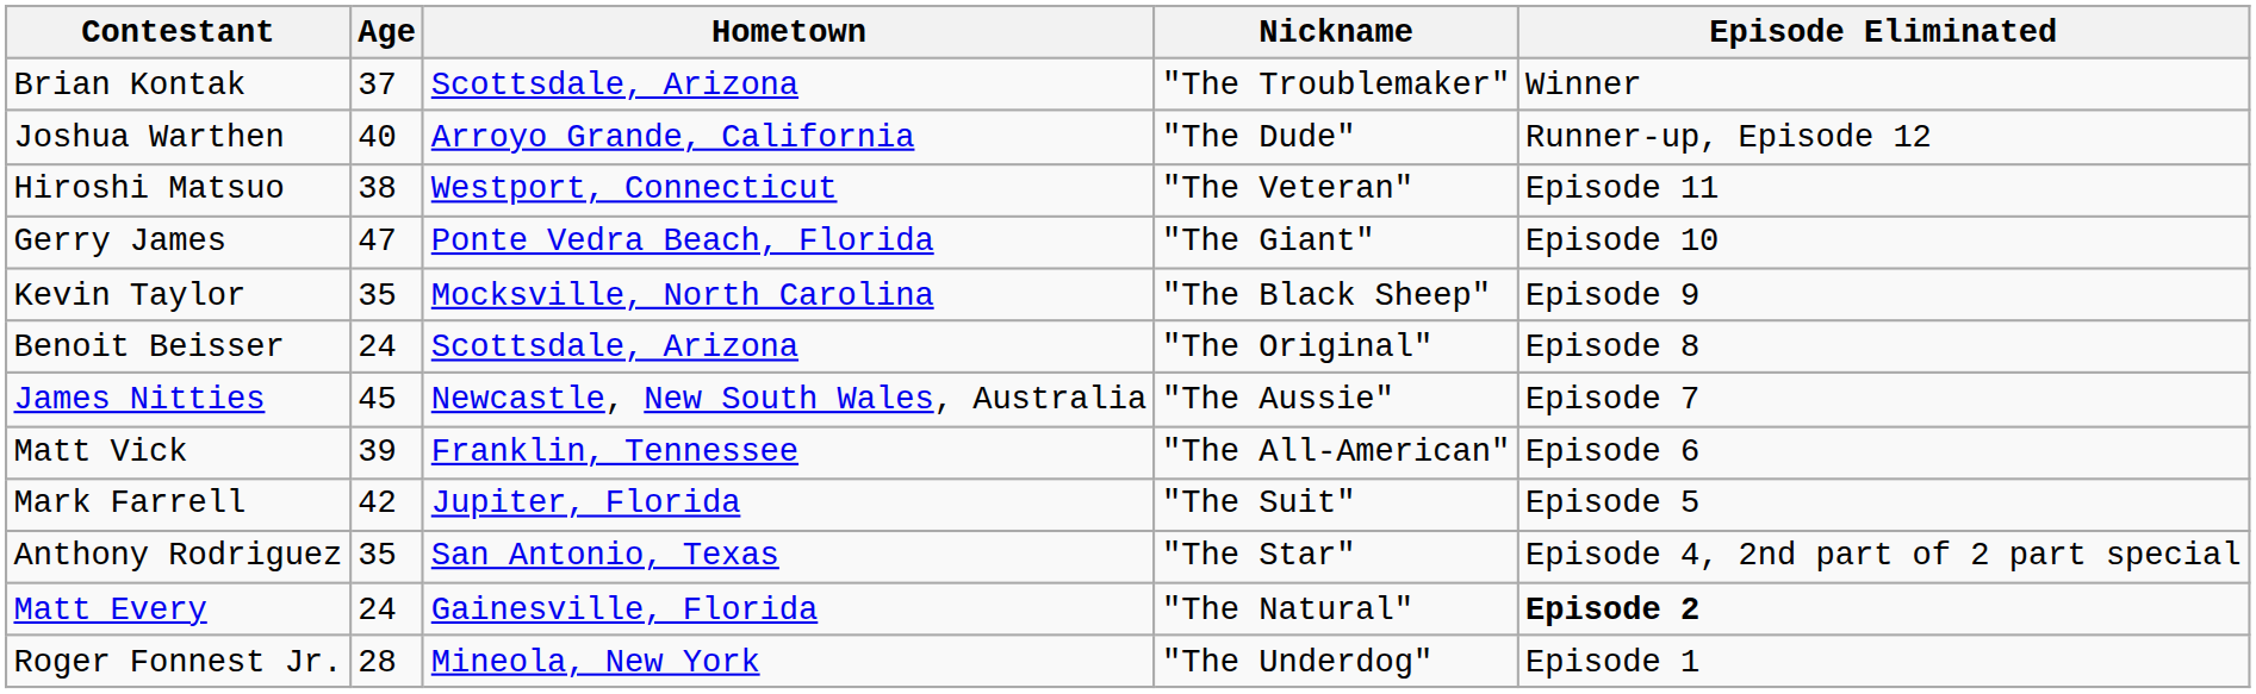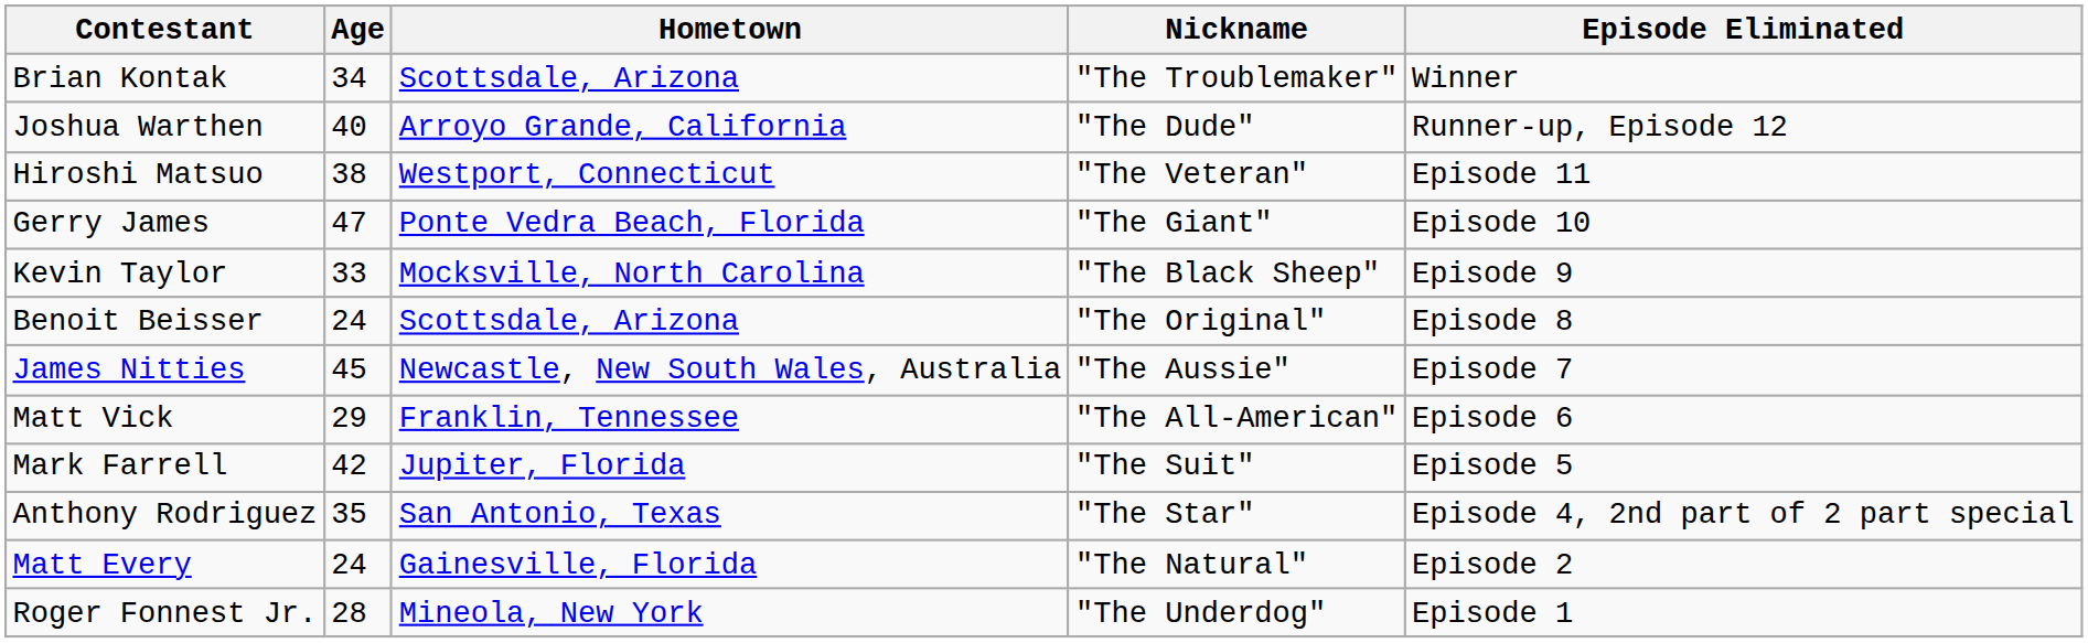 <table class="wikitable">
 <tr>
 <th>Contestant</th>
 <th>Age</th>
 <th>Hometown</th>
 <th>Nickname</th>
 <th>Episode Eliminated</th>
 </tr>
 <tr>
 <td>Brian Kontak</td>
-<td>37</td>
+<td>34</td>
 <td><a href='#'>Scottsdale, Arizona</a></td>
 <td>"The Troublemaker"</td>
 <td>Winner</td>
 </tr>
 <tr>
 <td>Joshua Warthen</td>
 <td>40</td>
 <td><a href='#'>Arroyo Grande, California</a></td>
 <td>"The Dude"</td>
 <td>Runner-up, Episode 12</td>
 </tr>
 <tr>
 <td>Hiroshi Matsuo</td>
 <td>38</td>
 <td><a href='#'>Westport, Connecticut</a></td>
 <td>"The Veteran"</td>
 <td>Episode 11</td>
 </tr>
 <tr>
 <td>Gerry James</td>
 <td>47</td>
 <td><a href='#'>Ponte Vedra Beach, Florida</a></td>
 <td>"The Giant"</td>
 <td>Episode 10</td>
 </tr>
 <tr>
 <td>Kevin Taylor</td>
-<td>35</td>
+<td>33</td>
 <td><a href='#'>Mocksville, North Carolina</a></td>
 <td>"The Black Sheep"</td>
 <td>Episode 9</td>
 </tr>
 <tr>
 <td>Benoit Beisser</td>
 <td>24</td>
 <td><a href='#'>Scottsdale, Arizona</a></td>
 <td>"The Original"</td>
 <td>Episode 8</td>
 </tr>
 <tr>
 <td><a href='#'>James Nitties</a></td>
 <td>45</td>
 <td><a href='#'>Newcastle</a>, <a href='#'>New South Wales</a>, Australia</td>
 <td>"The Aussie"</td>
 <td>Episode 7</td>
 </tr>
 <tr>
 <td>Matt Vick</td>
-<td>39</td>
+<td>29</td>
 <td><a href='#'>Franklin, Tennessee</a></td>
 <td>"The All-American"</td>
 <td>Episode 6</td>
 </tr>
 <tr>
 <td>Mark Farrell</td>
 <td>42</td>
 <td><a href='#'>Jupiter, Florida</a></td>
 <td>"The Suit"</td>
 <td>Episode 5</td>
 </tr>
 <tr>
 <td>Anthony Rodriguez</td>
 <td>35</td>
 <td><a href='#'>San Antonio, Texas</a></td>
 <td>"The Star"</td>
 <td>Episode 4, 2nd part of 2 part special</td>
 </tr>
 <tr>
 <td><a href='#'>Matt Every</a></td>
 <td>24</td>
 <td><a href='#'>Gainesville, Florida</a></td>
 <td>"The Natural"</td>
-<td><strong>Episode 2</strong></td>
+<td>Episode 2</td>
 </tr>
 <tr>
 <td>Roger Fonnest Jr.</td>
 <td>28</td>
 <td><a href='#'>Mineola, New York</a></td>
 <td>"The Underdog"</td>
 <td>Episode 1</td>
 </tr>
 </table>
